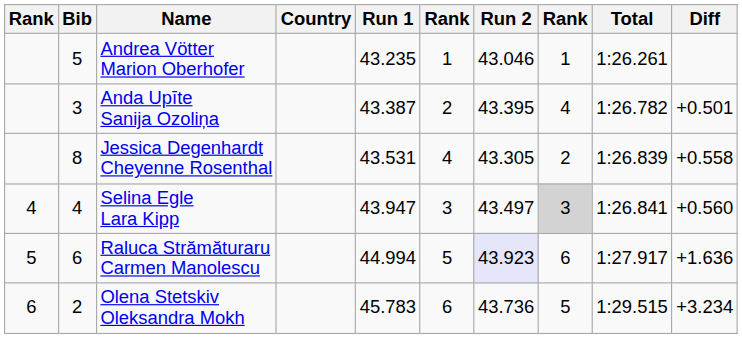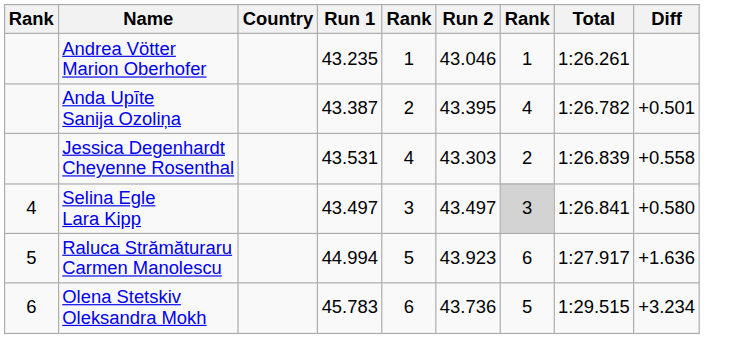 <table class="wikitable sortable" style="text-align:center">
 <tr>
 <th>Rank</th>
-<th>Bib</th>
 <th>Name</th>
 <th>Country</th>
 <th>Run 1</th>
 <th>Rank</th>
 <th>Run 2</th>
 <th>Rank</th>
 <th>Total</th>
 <th>Diff</th>
 </tr>
 <tr>
 <td></td>
-<td>5</td>
 <td align=left><a href='#'>Andrea Vötter</a><br><a href='#'>Marion Oberhofer</a></td>
 <td align=left></td>
 <td>43.235</td>
 <td>1</td>
 <td>43.046</td>
 <td>1</td>
 <td>1:26.261</td>
 <td></td>
 </tr>
 <tr>
 <td></td>
-<td>3</td>
 <td align=left><a href='#'>Anda Upīte</a><br><a href='#'>Sanija Ozoliņa</a></td>
 <td align=left></td>
 <td>43.387</td>
 <td>2</td>
 <td>43.395</td>
 <td>4</td>
 <td>1:26.782</td>
 <td>+0.501</td>
 </tr>
 <tr>
 <td></td>
-<td>8</td>
 <td align=left><a href='#'>Jessica Degenhardt</a><br><a href='#'>Cheyenne Rosenthal</a></td>
 <td align=left></td>
 <td>43.531</td>
 <td>4</td>
-<td>43.305</td>
+<td>43.303</td>
 <td>2</td>
 <td>1:26.839</td>
 <td>+0.558</td>
 </tr>
 <tr>
 <td>4</td>
-<td>4</td>
 <td align=left><a href='#'>Selina Egle</a><br><a href='#'>Lara Kipp</a></td>
 <td align=left></td>
-<td>43.947</td>
+<td>43.497</td>
 <td>3</td>
 <td>43.497</td>
 <td style="background: lightgrey;">3</td>
 <td>1:26.841</td>
-<td>+0.560</td>
+<td>+0.580</td>
 </tr>
 <tr>
 <td>5</td>
-<td>6</td>
 <td align=left><a href='#'>Raluca Strămăturaru</a><br><a href='#'>Carmen Manolescu</a></td>
 <td align=left></td>
 <td>44.994</td>
 <td>5</td>
-<td style="background: lavender;">43.923</td>
+<td>43.923</td>
 <td>6</td>
 <td>1:27.917</td>
 <td>+1.636</td>
 </tr>
 <tr>
 <td>6</td>
-<td>2</td>
 <td align=left><a href='#'>Olena Stetskiv</a><br><a href='#'>Oleksandra Mokh</a></td>
 <td align=left></td>
 <td>45.783</td>
 <td>6</td>
 <td>43.736</td>
 <td>5</td>
 <td>1:29.515</td>
 <td>+3.234</td>
 </tr>
 </table>
